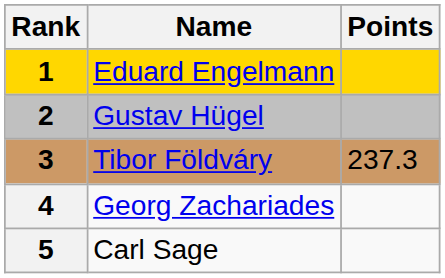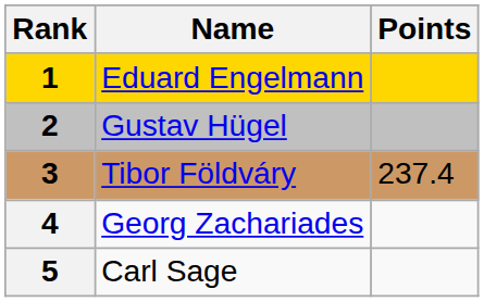 <table class="wikitable">
 <tr>
 <th>Rank</th>
 <th>Name</th>
 <th>Points</th>
 </tr>
 <tr bgcolor="gold">
 <td align="center"><strong>1</strong></td>
 <td> <a href='#'>Eduard Engelmann</a></td>
 <td></td>
 </tr>
 <tr bgcolor="silver">
 <td align="center"><strong>2</strong></td>
 <td> <a href='#'>Gustav Hügel</a></td>
 <td></td>
 </tr>
 <tr bgcolor="cc9966">
 <td align="center"><strong>3</strong></td>
 <td> <a href='#'>Tibor Földváry</a></td>
-<td>237.3</td>
+<td>237.4</td>
 </tr>
 <tr>
 <th>4</th>
 <td> <a href='#'>Georg Zachariades</a></td>
 <td></td>
 </tr>
 <tr>
 <th>5</th>
 <td> Carl Sage</td>
 </tr>
 </table>
